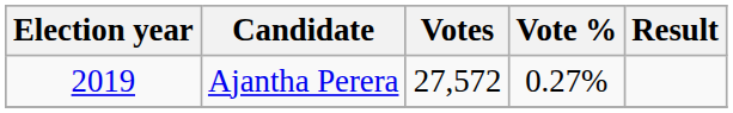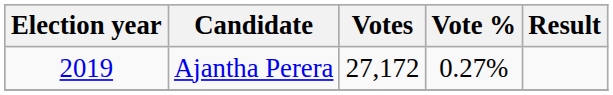 <table class="wikitable">
 <tr>
 <th>Election year</th>
 <th>Candidate</th>
 <th>Votes</th>
 <th>Vote %</th>
 <th>Result</th>
 </tr>
 <tr>
 <td align=center><a href='#'>2019</a></td>
 <td><a href='#'>Ajantha Perera</a></td>
-<td align=center>27,572</td>
+<td align=center>27,172</td>
 <td align=center>0.27%</td>
 <td></td>
 </tr>
 <tr>
 </tr>
 </table>
